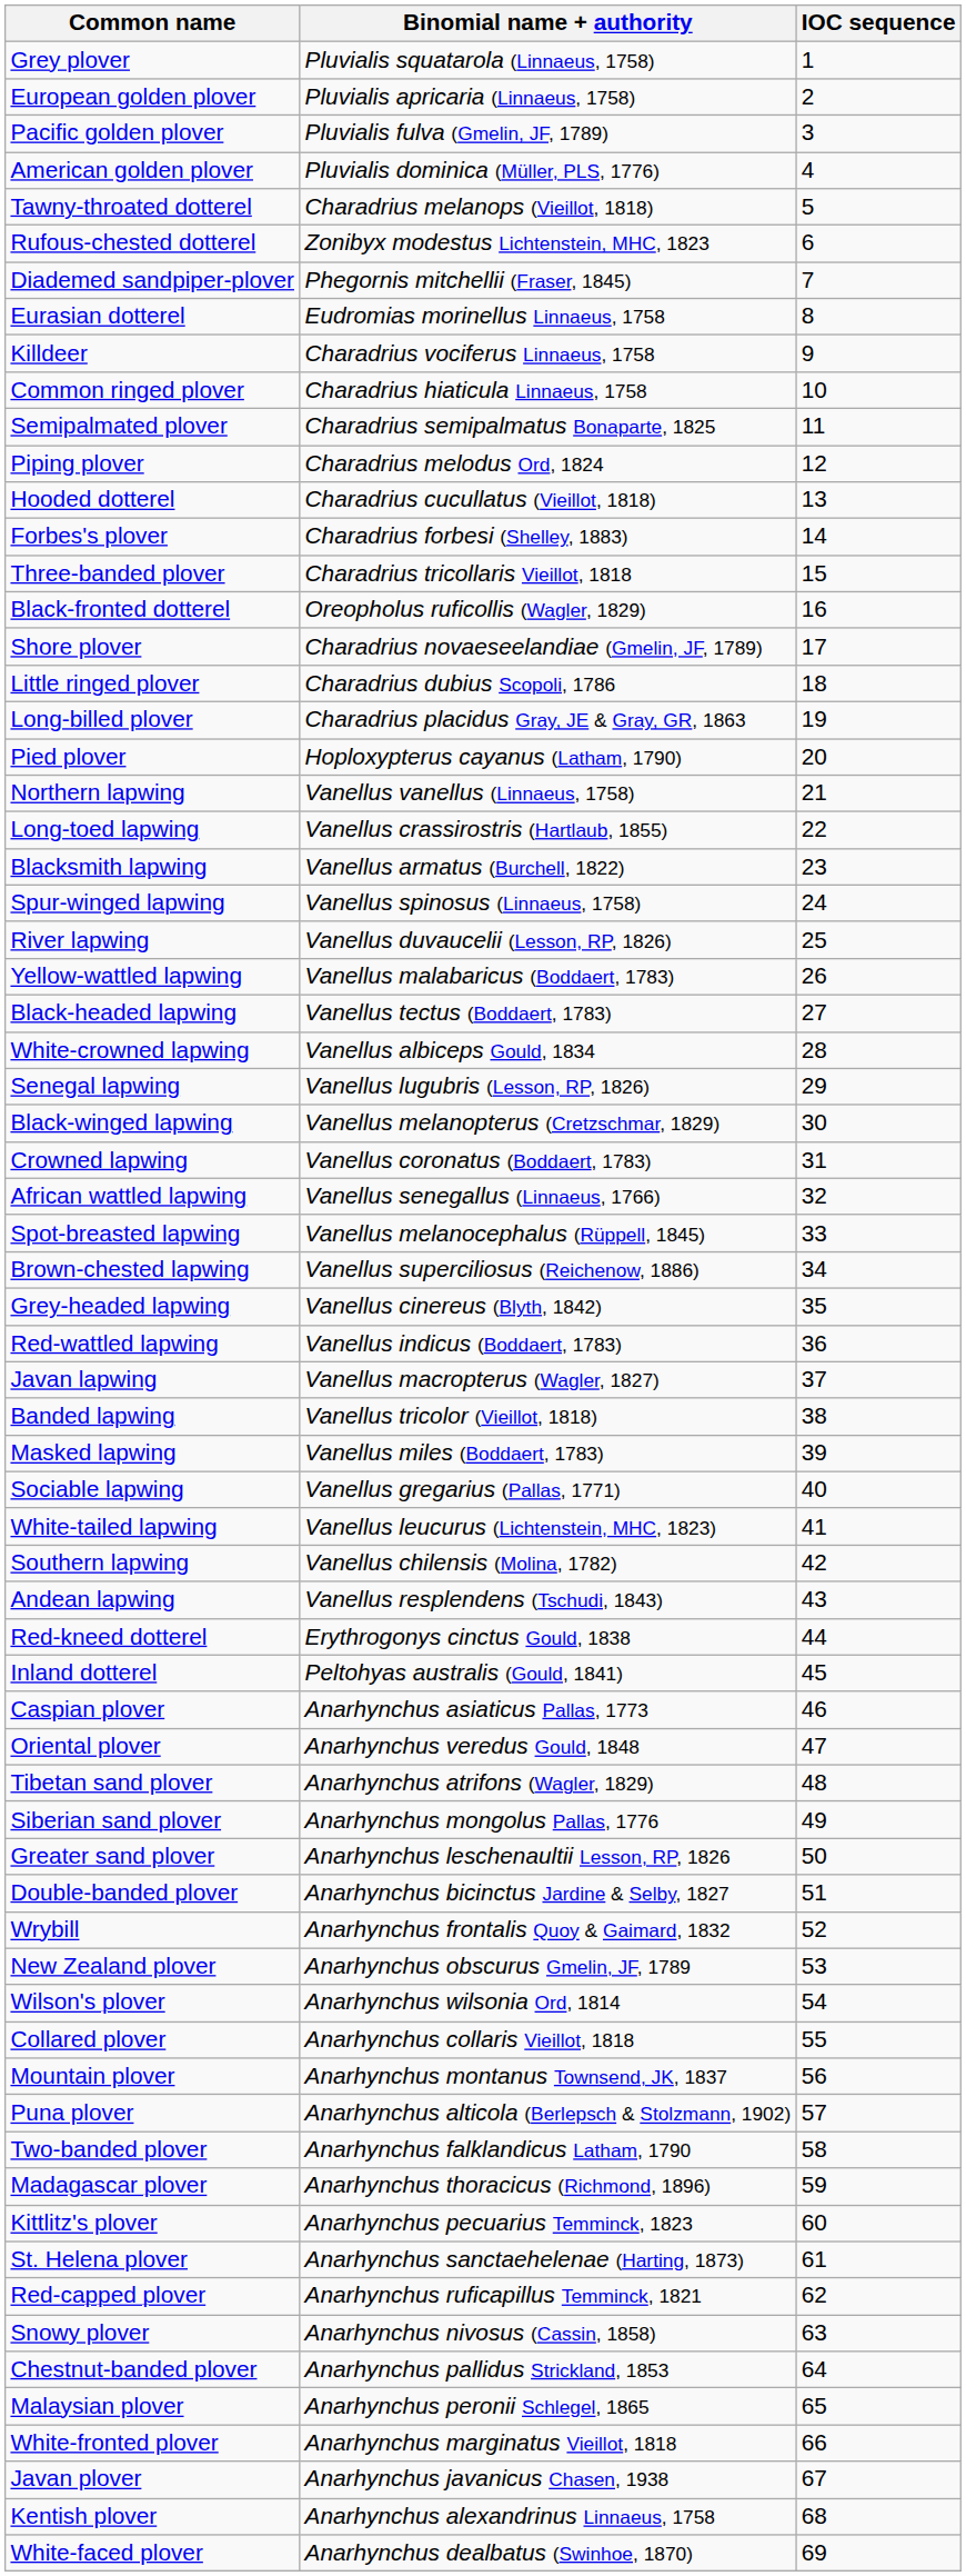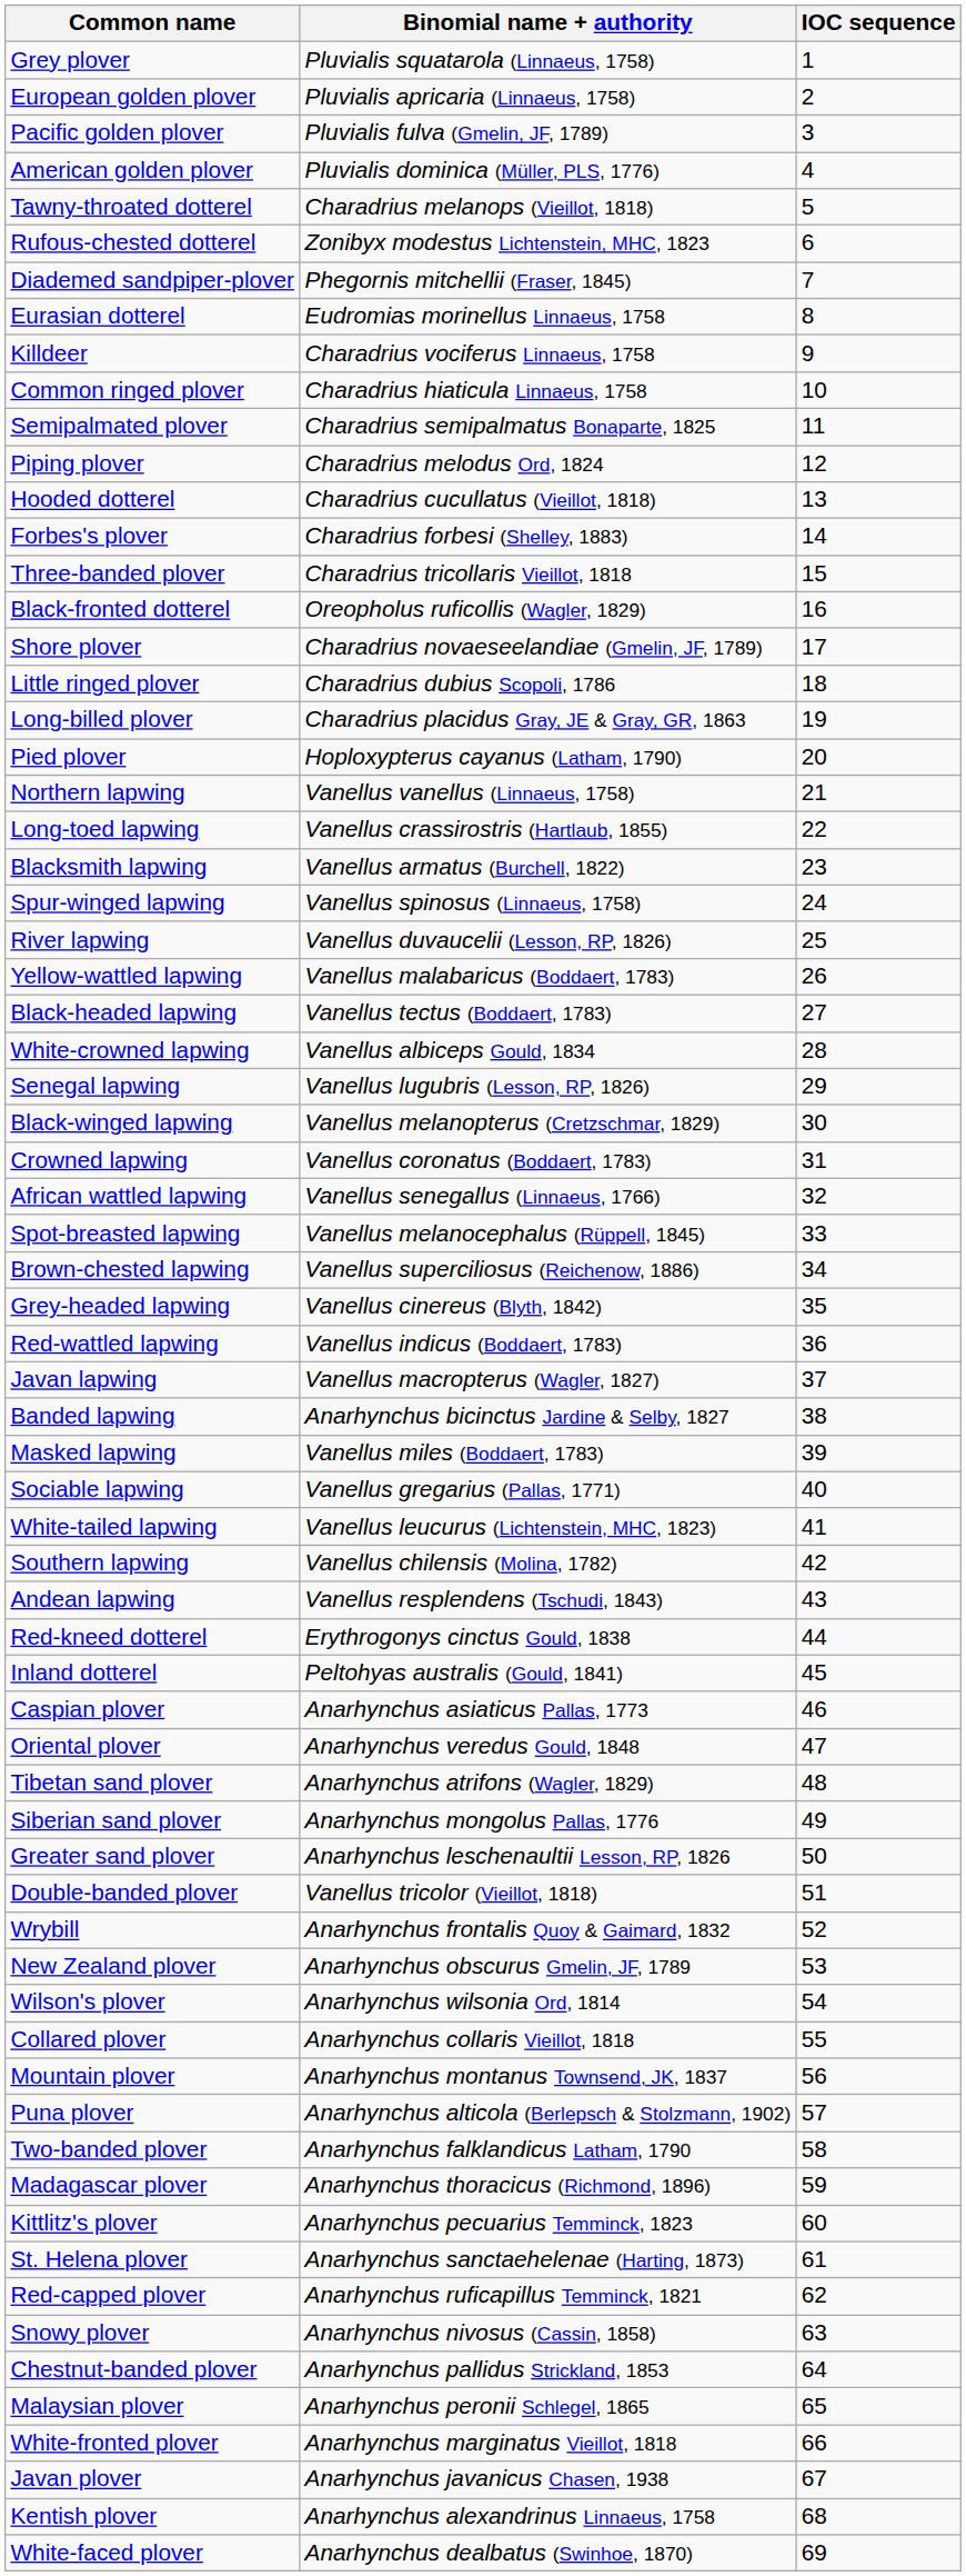 <table class="wikitable sortable">
 <tr>
 <th>Common name</th>
 <th>Binomial name + <a href='#'>authority</a></th>
 <th data-sort-typan"number">IOC sequence</th>
 </tr>
 <tr>
 <td><a href='#'>Grey plover</a></td>
 <td><em>Pluvialis squatarola</em> <small>(<a href='#'>Linnaeus</a>, 1758)</small></td>
 <td>1</td>
 </tr>
 <tr>
 <td><a href='#'>European golden plover</a></td>
 <td><em>Pluvialis apricaria</em> <small>(<a href='#'>Linnaeus</a>, 1758)</small></td>
 <td>2</td>
 </tr>
 <tr>
 <td><a href='#'>Pacific golden plover</a></td>
 <td><em>Pluvialis fulva</em> <small>(<a href='#'>Gmelin, JF</a>, 1789)</small></td>
 <td>3</td>
 </tr>
 <tr>
 <td><a href='#'>American golden plover</a></td>
 <td><em>Pluvialis dominica</em> <small>(<a href='#'>Müller, PLS</a>, 1776)</small></td>
 <td>4</td>
 </tr>
 <tr>
 <td><a href='#'>Tawny-throated dotterel</a></td>
 <td><em>Charadrius melanops</em> <small>(<a href='#'>Vieillot</a>, 1818)</small></td>
 <td>5</td>
 </tr>
 <tr>
 <td><a href='#'>Rufous-chested dotterel</a></td>
 <td><em>Zonibyx modestus</em> <small><a href='#'>Lichtenstein, MHC</a>, 1823</small></td>
 <td>6</td>
 </tr>
 <tr>
 <td><a href='#'>Diademed sandpiper-plover</a></td>
 <td><em>Phegornis mitchellii</em> <small>(<a href='#'>Fraser</a>, 1845)</small></td>
 <td>7</td>
 </tr>
 <tr>
 <td><a href='#'>Eurasian dotterel</a></td>
 <td><em>Eudromias morinellus</em> <small><a href='#'>Linnaeus</a>, 1758</small></td>
 <td>8</td>
 </tr>
 <tr>
 <td><a href='#'>Killdeer</a></td>
 <td><em>Charadrius vociferus</em> <small><a href='#'>Linnaeus</a>, 1758</small></td>
 <td>9</td>
 </tr>
 <tr>
 <td><a href='#'>Common ringed plover</a></td>
 <td><em>Charadrius hiaticula</em> <small><a href='#'>Linnaeus</a>, 1758</small></td>
 <td>10</td>
 </tr>
 <tr>
 <td><a href='#'>Semipalmated plover</a></td>
 <td><em>Charadrius semipalmatus</em> <small><a href='#'>Bonaparte</a>, 1825</small></td>
 <td>11</td>
 </tr>
 <tr>
 <td><a href='#'>Piping plover</a></td>
 <td><em>Charadrius melodus</em> <small><a href='#'>Ord</a>, 1824</small></td>
 <td>12</td>
 </tr>
 <tr>
 <td><a href='#'>Hooded dotterel</a></td>
 <td><em>Charadrius cucullatus</em> <small>(<a href='#'>Vieillot</a>, 1818)</small></td>
 <td>13</td>
 </tr>
 <tr>
 <td><a href='#'>Forbes's plover</a></td>
 <td><em>Charadrius forbesi</em> <small>(<a href='#'>Shelley</a>, 1883)</small></td>
 <td>14</td>
 </tr>
 <tr>
 <td><a href='#'>Three-banded plover</a></td>
 <td><em>Charadrius tricollaris</em> <small><a href='#'>Vieillot</a>, 1818</small></td>
 <td>15</td>
 </tr>
 <tr>
 <td><a href='#'>Black-fronted dotterel</a></td>
 <td><em>Oreopholus ruficollis</em> <small>(<a href='#'>Wagler</a>, 1829)</small></td>
 <td>16</td>
 </tr>
 <tr>
 <td><a href='#'>Shore plover</a></td>
 <td><em>Charadrius novaeseelandiae</em> <small>(<a href='#'>Gmelin, JF</a>, 1789)</small></td>
 <td>17</td>
 </tr>
 <tr>
 <td><a href='#'>Little ringed plover</a></td>
 <td><em>Charadrius dubius</em> <small><a href='#'>Scopoli</a>, 1786</small></td>
 <td>18</td>
 </tr>
 <tr>
 <td><a href='#'>Long-billed plover</a></td>
 <td><em>Charadrius placidus</em> <small><a href='#'>Gray, JE</a> & <a href='#'>Gray, GR</a>, 1863</small></td>
 <td>19</td>
 </tr>
 <tr>
 <td><a href='#'>Pied plover</a></td>
 <td><em>Hoploxypterus cayanus</em> <small>(<a href='#'>Latham</a>, 1790)</small></td>
 <td>20</td>
 </tr>
 <tr>
 <td><a href='#'>Northern lapwing</a></td>
 <td><em>Vanellus vanellus</em> <small>(<a href='#'>Linnaeus</a>, 1758)</small></td>
 <td>21</td>
 </tr>
 <tr>
 <td><a href='#'>Long-toed lapwing</a></td>
 <td><em>Vanellus crassirostris</em> <small>(<a href='#'>Hartlaub</a>, 1855)</small></td>
 <td>22</td>
 </tr>
 <tr>
 <td><a href='#'>Blacksmith lapwing</a></td>
 <td><em>Vanellus armatus</em> <small>(<a href='#'>Burchell</a>, 1822)</small></td>
 <td>23</td>
 </tr>
 <tr>
 <td><a href='#'>Spur-winged lapwing</a></td>
 <td><em>Vanellus spinosus</em> <small>(<a href='#'>Linnaeus</a>, 1758)</small></td>
 <td>24</td>
 </tr>
 <tr>
 <td><a href='#'>River lapwing</a></td>
 <td><em>Vanellus duvaucelii</em> <small>(<a href='#'>Lesson, RP</a>, 1826)</small></td>
 <td>25</td>
 </tr>
 <tr>
 <td><a href='#'>Yellow-wattled lapwing</a></td>
 <td><em>Vanellus malabaricus</em> <small>(<a href='#'>Boddaert</a>, 1783)</small></td>
 <td>26</td>
 </tr>
 <tr>
 <td><a href='#'>Black-headed lapwing</a></td>
 <td><em>Vanellus tectus</em> <small>(<a href='#'>Boddaert</a>, 1783)</small></td>
 <td>27</td>
 </tr>
 <tr>
 <td><a href='#'>White-crowned lapwing</a></td>
 <td><em>Vanellus albiceps</em> <small><a href='#'>Gould</a>, 1834</small></td>
 <td>28</td>
 </tr>
 <tr>
 <td><a href='#'>Senegal lapwing</a></td>
 <td><em>Vanellus lugubris</em> <small>(<a href='#'>Lesson, RP</a>, 1826)</small></td>
 <td>29</td>
 </tr>
 <tr>
 <td><a href='#'>Black-winged lapwing</a></td>
 <td><em>Vanellus melanopterus</em> <small>(<a href='#'>Cretzschmar</a>, 1829)</small></td>
 <td>30</td>
 </tr>
 <tr>
 <td><a href='#'>Crowned lapwing</a></td>
 <td><em>Vanellus coronatus</em> <small>(<a href='#'>Boddaert</a>, 1783)</small></td>
 <td>31</td>
 </tr>
 <tr>
 <td><a href='#'>African wattled lapwing</a></td>
 <td><em>Vanellus senegallus</em> <small>(<a href='#'>Linnaeus</a>, 1766)</small></td>
 <td>32</td>
 </tr>
 <tr>
 <td><a href='#'>Spot-breasted lapwing</a></td>
 <td><em>Vanellus melanocephalus</em> <small>(<a href='#'>Rüppell</a>, 1845)</small></td>
 <td>33</td>
 </tr>
 <tr>
 <td><a href='#'>Brown-chested lapwing</a></td>
 <td><em>Vanellus superciliosus</em> <small>(<a href='#'>Reichenow</a>, 1886)</small></td>
 <td>34</td>
 </tr>
 <tr>
 <td><a href='#'>Grey-headed lapwing</a></td>
 <td><em>Vanellus cinereus</em> <small>(<a href='#'>Blyth</a>, 1842)</small></td>
 <td>35</td>
 </tr>
 <tr>
 <td><a href='#'>Red-wattled lapwing</a></td>
 <td><em>Vanellus indicus</em> <small>(<a href='#'>Boddaert</a>, 1783)</small></td>
 <td>36</td>
 </tr>
 <tr>
 <td><a href='#'>Javan lapwing</a></td>
 <td><em>Vanellus macropterus</em> <small>(<a href='#'>Wagler</a>, 1827)</small></td>
 <td>37</td>
 </tr>
 <tr>
 <td><a href='#'>Banded lapwing</a></td>
-<td><em>Vanellus tricolor</em> <small>(<a href='#'>Vieillot</a>, 1818)</small></td>
+<td><em>Anarhynchus bicinctus</em> <small><a href='#'>Jardine</a> & <a href='#'>Selby</a>, 1827</small></td>
 <td>38</td>
 </tr>
 <tr>
 <td><a href='#'>Masked lapwing</a></td>
 <td><em>Vanellus miles</em> <small>(<a href='#'>Boddaert</a>, 1783)</small></td>
 <td>39</td>
 </tr>
 <tr>
 <td><a href='#'>Sociable lapwing</a></td>
 <td><em>Vanellus gregarius</em> <small>(<a href='#'>Pallas</a>, 1771)</small></td>
 <td>40</td>
 </tr>
 <tr>
 <td><a href='#'>White-tailed lapwing</a></td>
 <td><em>Vanellus leucurus</em> <small>(<a href='#'>Lichtenstein, MHC</a>, 1823)</small></td>
 <td>41</td>
 </tr>
 <tr>
 <td><a href='#'>Southern lapwing</a></td>
 <td><em>Vanellus chilensis</em> <small>(<a href='#'>Molina</a>, 1782)</small></td>
 <td>42</td>
 </tr>
 <tr>
 <td><a href='#'>Andean lapwing</a></td>
 <td><em>Vanellus resplendens</em> <small>(<a href='#'>Tschudi</a>, 1843)</small></td>
 <td>43</td>
 </tr>
 <tr>
 <td><a href='#'>Red-kneed dotterel</a></td>
 <td><em>Erythrogonys cinctus</em> <small><a href='#'>Gould</a>, 1838</small></td>
 <td>44</td>
 </tr>
 <tr>
 <td><a href='#'>Inland dotterel</a></td>
 <td><em>Peltohyas australis</em> <small>(<a href='#'>Gould</a>, 1841)</small></td>
 <td>45</td>
 </tr>
 <tr>
 <td><a href='#'>Caspian plover</a></td>
 <td><em>Anarhynchus asiaticus</em> <small><a href='#'>Pallas</a>, 1773</small></td>
 <td>46</td>
 </tr>
 <tr>
 <td><a href='#'>Oriental plover</a></td>
 <td><em>Anarhynchus veredus</em> <small><a href='#'>Gould</a>, 1848</small></td>
 <td>47</td>
 </tr>
 <tr>
 <td><a href='#'>Tibetan sand plover</a></td>
 <td><em>Anarhynchus atrifons</em> <small>(<a href='#'>Wagler</a>, 1829)</small></td>
 <td>48</td>
 </tr>
 <tr>
 <td><a href='#'>Siberian sand plover</a></td>
 <td><em>Anarhynchus mongolus</em> <small><a href='#'>Pallas</a>, 1776</small></td>
 <td>49</td>
 </tr>
 <tr>
 <td><a href='#'>Greater sand plover</a></td>
 <td><em>Anarhynchus leschenaultii</em> <small><a href='#'>Lesson, RP</a>, 1826</small></td>
 <td>50</td>
 </tr>
 <tr>
 <td><a href='#'>Double-banded plover</a></td>
-<td><em>Anarhynchus bicinctus</em> <small><a href='#'>Jardine</a> & <a href='#'>Selby</a>, 1827</small></td>
+<td><em>Vanellus tricolor</em> <small>(<a href='#'>Vieillot</a>, 1818)</small></td>
 <td>51</td>
 </tr>
 <tr>
 <td><a href='#'>Wrybill</a></td>
 <td><em>Anarhynchus frontalis</em> <small><a href='#'>Quoy</a> & <a href='#'>Gaimard</a>, 1832</small></td>
 <td>52</td>
 </tr>
 <tr>
 <td><a href='#'>New Zealand plover</a></td>
 <td><em>Anarhynchus obscurus</em> <small><a href='#'>Gmelin, JF</a>, 1789</small></td>
 <td>53</td>
 </tr>
 <tr>
 <td><a href='#'>Wilson's plover</a></td>
 <td><em>Anarhynchus wilsonia</em> <small><a href='#'>Ord</a>, 1814</small></td>
 <td>54</td>
 </tr>
 <tr>
 <td><a href='#'>Collared plover</a></td>
 <td><em>Anarhynchus collaris</em> <small><a href='#'>Vieillot</a>, 1818</small></td>
 <td>55</td>
 </tr>
 <tr>
 <td><a href='#'>Mountain plover</a></td>
 <td><em>Anarhynchus montanus</em> <small><a href='#'>Townsend, JK</a>, 1837</small></td>
 <td>56</td>
 </tr>
 <tr>
 <td><a href='#'>Puna plover</a></td>
 <td><em>Anarhynchus alticola</em> <small>(<a href='#'>Berlepsch</a> & <a href='#'>Stolzmann</a>, 1902)</small></td>
 <td>57</td>
 </tr>
 <tr>
 <td><a href='#'>Two-banded plover</a></td>
 <td><em>Anarhynchus falklandicus</em> <small><a href='#'>Latham</a>, 1790</small></td>
 <td>58</td>
 </tr>
 <tr>
 <td><a href='#'>Madagascar plover</a></td>
 <td><em>Anarhynchus thoracicus</em> <small>(<a href='#'>Richmond</a>, 1896)</small></td>
 <td>59</td>
 </tr>
 <tr>
 <td><a href='#'>Kittlitz's plover</a></td>
 <td><em>Anarhynchus pecuarius</em> <small><a href='#'>Temminck</a>, 1823</small></td>
 <td>60</td>
 </tr>
 <tr>
 <td><a href='#'>St. Helena plover</a></td>
 <td><em>Anarhynchus sanctaehelenae</em> <small>(<a href='#'>Harting</a>, 1873)</small></td>
 <td>61</td>
 </tr>
 <tr>
 <td><a href='#'>Red-capped plover</a></td>
 <td><em>Anarhynchus ruficapillus</em> <small><a href='#'>Temminck</a>, 1821</small></td>
 <td>62</td>
 </tr>
 <tr>
 <td><a href='#'>Snowy plover</a></td>
 <td><em>Anarhynchus nivosus</em> <small>(<a href='#'>Cassin</a>, 1858)</small></td>
 <td>63</td>
 </tr>
 <tr>
 <td><a href='#'>Chestnut-banded plover</a></td>
 <td><em>Anarhynchus pallidus</em> <small><a href='#'>Strickland</a>, 1853</small></td>
 <td>64</td>
 </tr>
 <tr>
 <td><a href='#'>Malaysian plover</a></td>
 <td><em>Anarhynchus peronii</em> <small><a href='#'>Schlegel</a>, 1865</small></td>
 <td>65</td>
 </tr>
 <tr>
 <td><a href='#'>White-fronted plover</a></td>
 <td><em>Anarhynchus marginatus</em> <small><a href='#'>Vieillot</a>, 1818</small></td>
 <td>66</td>
 </tr>
 <tr>
 <td><a href='#'>Javan plover</a></td>
 <td><em>Anarhynchus javanicus</em> <small><a href='#'>Chasen</a>, 1938</small></td>
 <td>67</td>
 </tr>
 <tr>
 <td><a href='#'>Kentish plover</a></td>
 <td><em>Anarhynchus alexandrinus</em> <small><a href='#'>Linnaeus</a>, 1758</small></td>
 <td>68</td>
 </tr>
 <tr>
 <td><a href='#'>White-faced plover</a></td>
 <td><em>Anarhynchus dealbatus</em> <small>(<a href='#'>Swinhoe</a>, 1870)</small></td>
 <td>69</td>
 </tr>
 <tr>
 </tr>
 <tr class="sortbottom">
 </tr>
 </table>
